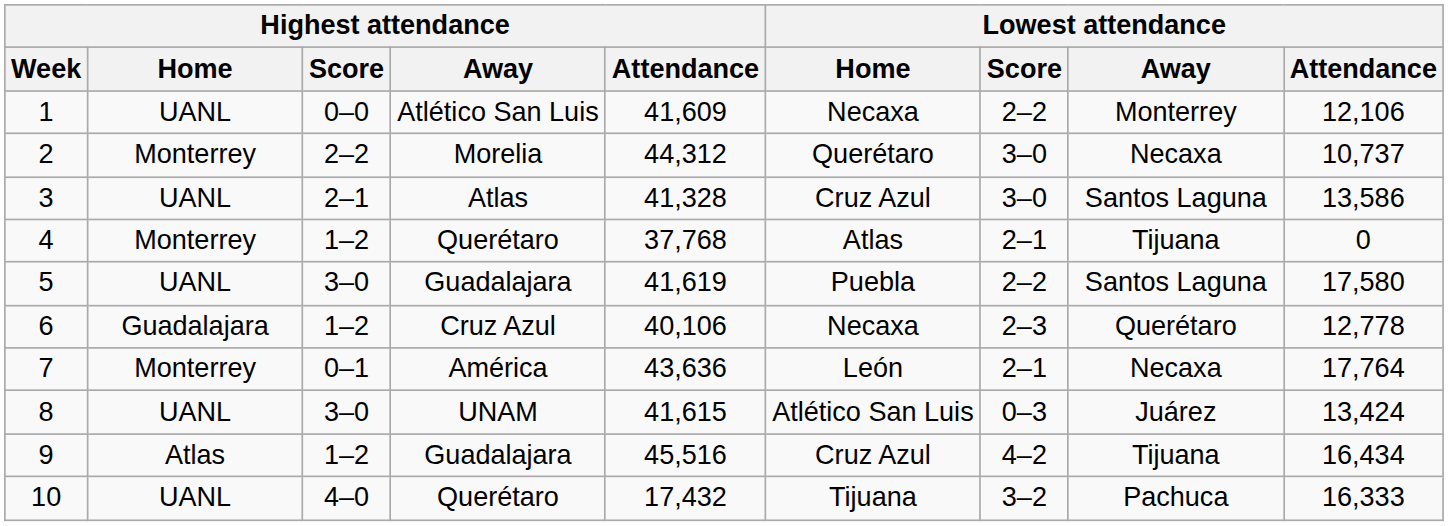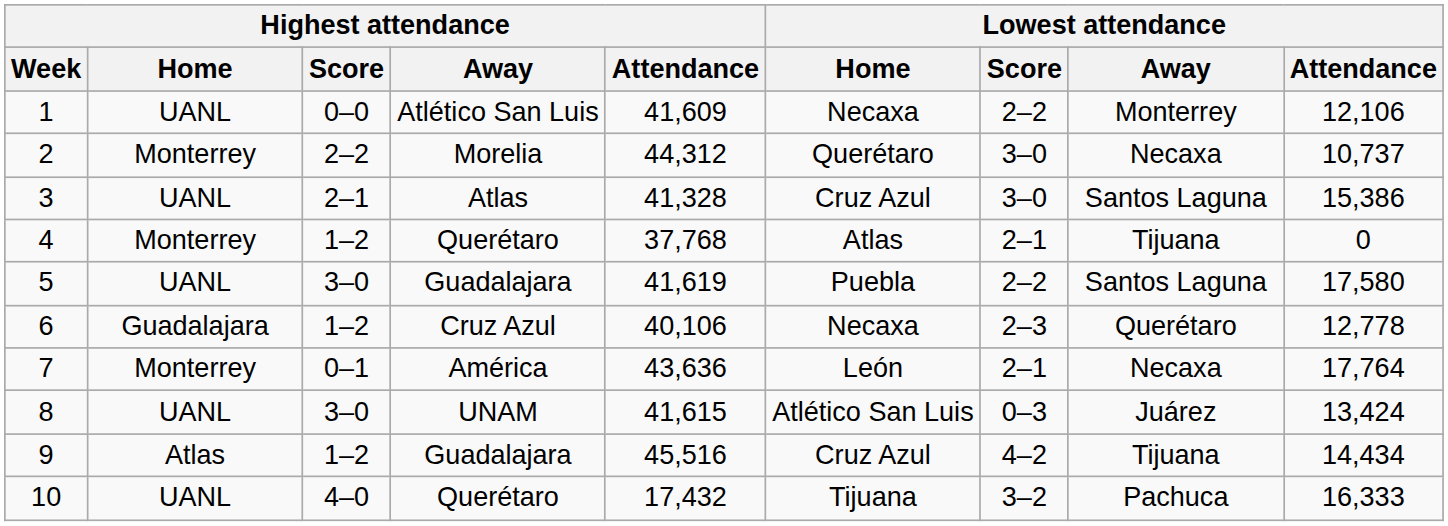 <table class="wikitable" style="text-align:center">
 <tr>
 <th colspan=5>Highest attendance</th>
 <th colspan=4>Lowest attendance</th>
 </tr>
 <tr>
 <th>Week</th>
 <th class="unsortable" width=120>Home</th>
 <th>Score</th>
 <th class="unsortable" width=120>Away</th>
 <th>Attendance</th>
 <th class="unsortable" width=120>Home</th>
 <th>Score</th>
 <th class="unsortable" width=120>Away</th>
 <th>Attendance</th>
 </tr>
 <tr>
 <td>1</td>
 <td>UANL</td>
 <td>0–0</td>
 <td>Atlético San Luis</td>
 <td>41,609</td>
 <td>Necaxa</td>
 <td>2–2</td>
 <td>Monterrey</td>
 <td>12,106</td>
 </tr>
 <tr>
 <td>2</td>
 <td>Monterrey</td>
 <td>2–2</td>
 <td>Morelia</td>
 <td>44,312</td>
 <td>Querétaro</td>
 <td>3–0</td>
 <td>Necaxa</td>
 <td>10,737</td>
 </tr>
 <tr>
 <td>3</td>
 <td>UANL</td>
 <td>2–1</td>
 <td>Atlas</td>
 <td>41,328</td>
 <td>Cruz Azul</td>
 <td>3–0</td>
 <td>Santos Laguna</td>
-<td>13,586</td>
+<td>15,386</td>
 </tr>
 <tr>
 <td>4</td>
 <td>Monterrey</td>
 <td>1–2</td>
 <td>Querétaro</td>
 <td>37,768</td>
 <td>Atlas</td>
 <td>2–1</td>
 <td>Tijuana</td>
 <td>0</td>
 </tr>
 <tr>
 <td>5</td>
 <td>UANL</td>
 <td>3–0</td>
 <td>Guadalajara</td>
 <td>41,619</td>
 <td>Puebla</td>
 <td>2–2</td>
 <td>Santos Laguna</td>
 <td>17,580</td>
 </tr>
 <tr>
 <td>6</td>
 <td>Guadalajara</td>
 <td>1–2</td>
 <td>Cruz Azul</td>
 <td>40,106</td>
 <td>Necaxa</td>
 <td>2–3</td>
 <td>Querétaro</td>
 <td>12,778</td>
 </tr>
 <tr>
 <td>7</td>
 <td>Monterrey</td>
 <td>0–1</td>
 <td>América</td>
 <td>43,636</td>
 <td>León</td>
 <td>2–1</td>
 <td>Necaxa</td>
 <td>17,764</td>
 </tr>
 <tr>
 <td>8</td>
 <td>UANL</td>
 <td>3–0</td>
 <td>UNAM</td>
 <td>41,615</td>
 <td>Atlético San Luis</td>
 <td>0–3</td>
 <td>Juárez</td>
 <td>13,424</td>
 </tr>
 <tr>
 <td>9</td>
 <td>Atlas</td>
 <td>1–2</td>
 <td>Guadalajara</td>
 <td>45,516</td>
 <td>Cruz Azul</td>
 <td>4–2</td>
 <td>Tijuana</td>
-<td>16,434</td>
+<td>14,434</td>
 </tr>
 <tr>
 <td>10</td>
 <td>UANL</td>
 <td>4–0</td>
 <td>Querétaro</td>
 <td>17,432</td>
 <td>Tijuana</td>
 <td>3–2</td>
 <td>Pachuca</td>
 <td>16,333</td>
 </tr>
 </table>
